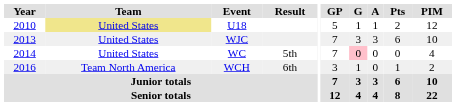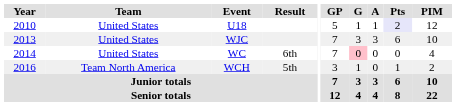 <table border="0" cellpadding="1" cellspacing="0" ID="Table3" style="text-align:center; width:40em">
 <tr ALIGN="center" bgcolor="#e0e0e0">
 <th>Year</th>
 <th>Team</th>
 <th>Event</th>
 <th>Result</th>
 <th rowspan="99" bgcolor="#ffffff"></th>
 <th>GP</th>
 <th>G</th>
 <th>A</th>
 <th>Pts</th>
 <th>PIM</th>
 </tr>
 <tr>
 <td><a href='#'>2010</a></td>
-<td style="background: khaki;"><a href='#'>United States</a></td>
+<td><a href='#'>United States</a></td>
 <td><a href='#'>U18</a></td>
 <td></td>
 <td>5</td>
 <td>1</td>
 <td>1</td>
-<td>2</td>
+<td style="background: lavender;">2</td>
 <td>12</td>
 </tr>
 <tr bgcolor="#f0f0f0">
 <td><a href='#'>2013</a></td>
 <td><a href='#'>United States</a></td>
 <td><a href='#'>WJC</a></td>
 <td></td>
 <td>7</td>
 <td>3</td>
 <td>3</td>
 <td>6</td>
 <td>10</td>
 </tr>
 <tr>
 <td><a href='#'>2014</a></td>
 <td><a href='#'>United States</a></td>
 <td><a href='#'>WC</a></td>
-<td>5th</td>
+<td>6th</td>
 <td>7</td>
 <td style="background: pink;">0</td>
 <td>0</td>
 <td>0</td>
 <td>4</td>
 </tr>
 <tr bgcolor="#f0f0f0">
 <td><a href='#'>2016</a></td>
 <td><a href='#'>Team North America</a></td>
 <td><a href='#'>WCH</a></td>
-<td>6th</td>
+<td>5th</td>
 <td>3</td>
 <td>1</td>
 <td>0</td>
 <td>1</td>
 <td>2</td>
 </tr>
 <tr bgcolor="#e0e0e0">
 <th colspan="4">Junior totals</th>
 <th>7</th>
 <th>3</th>
 <th>3</th>
 <th>6</th>
 <th>10</th>
 </tr>
 <tr bgcolor="#e0e0e0">
 <th colspan="4">Senior totals</th>
 <th>12</th>
 <th>4</th>
 <th>4</th>
 <th>8</th>
 <th>22</th>
 </tr>
 </table>
